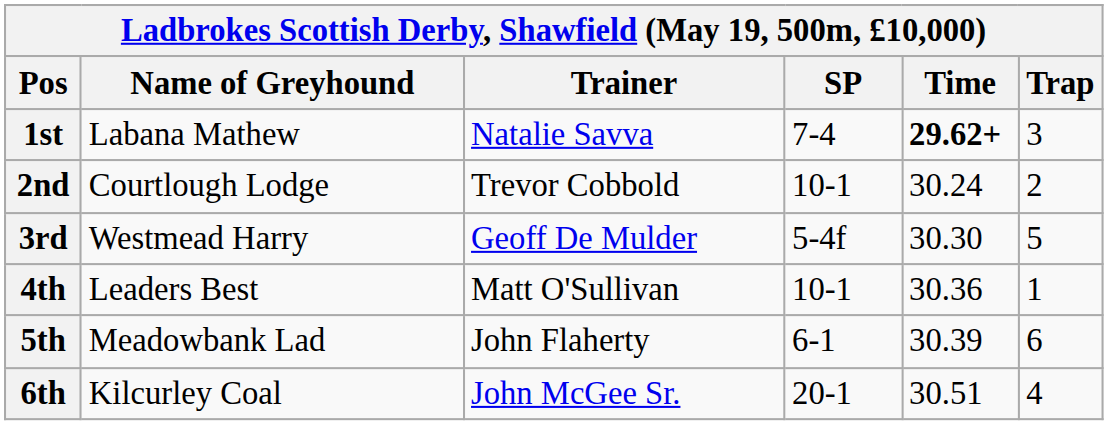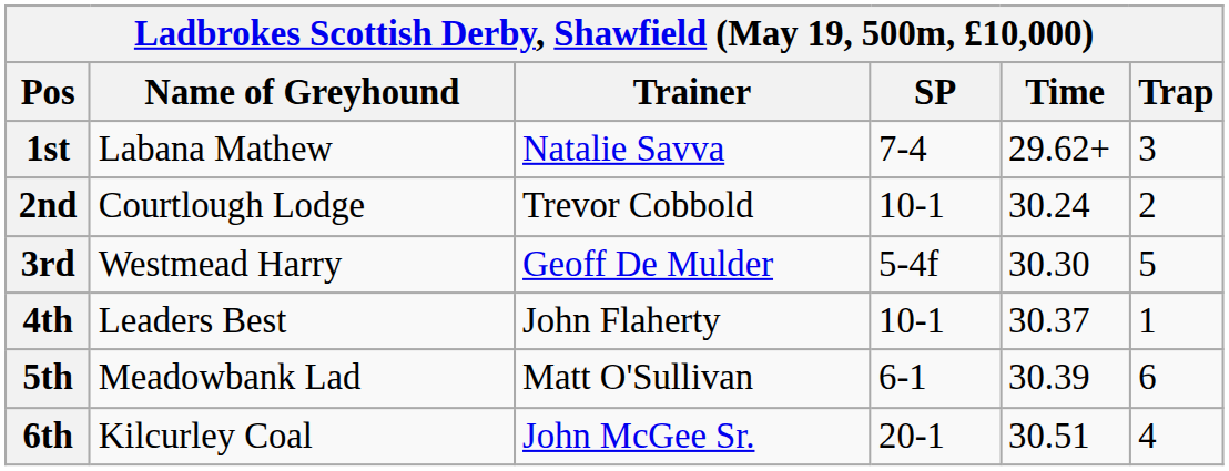 <table class="wikitable">
 <tr>
 <th colspan="6"><a href='#'>Ladbrokes Scottish Derby</a>, <a href='#'>Shawfield</a> (May 19, 500m, £10,000)</th>
 </tr>
 <tr>
 <th width=30>Pos</th>
 <th width=180>Name of Greyhound</th>
 <th width=150>Trainer</th>
 <th width=50>SP</th>
 <th width=50>Time</th>
 <th width=30>Trap</th>
 </tr>
 <tr>
 <th>1st</th>
 <td>Labana Mathew</td>
 <td><a href='#'>Natalie Savva</a></td>
 <td>7-4</td>
-<td><strong>29.62+</strong></td>
+<td>29.62+</td>
 <td>3</td>
 </tr>
 <tr>
 <th>2nd</th>
 <td>Courtlough Lodge</td>
 <td>Trevor Cobbold</td>
 <td>10-1</td>
 <td>30.24</td>
 <td>2</td>
 </tr>
 <tr>
 <th>3rd</th>
 <td>Westmead Harry</td>
 <td><a href='#'>Geoff De Mulder</a></td>
 <td>5-4f</td>
 <td>30.30</td>
 <td>5</td>
 </tr>
 <tr>
 <th>4th</th>
 <td>Leaders Best</td>
-<td>Matt O'Sullivan</td>
+<td>John Flaherty</td>
 <td>10-1</td>
-<td>30.36</td>
+<td>30.37</td>
 <td>1</td>
 </tr>
 <tr>
 <th>5th</th>
 <td>Meadowbank Lad</td>
-<td>John Flaherty</td>
+<td>Matt O'Sullivan</td>
 <td>6-1</td>
 <td>30.39</td>
 <td>6</td>
 </tr>
 <tr>
 <th>6th</th>
 <td>Kilcurley Coal</td>
 <td><a href='#'>John McGee Sr.</a></td>
 <td>20-1</td>
 <td>30.51</td>
 <td>4</td>
 </tr>
 </table>
